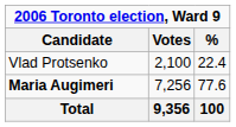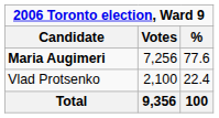 <table class="wikitable">
 <tr>
 <td Colspan="3" align="center"><strong><a href='#'>2006 Toronto election</a>, Ward 9</strong></td>
 </tr>
 <tr>
 <th bgcolor="#DDDDFF" width="150px">Candidate</th>
 <th bgcolor="#DDDDFF">Votes</th>
 <th bgcolor="#DDDDFF">%</th>
 </tr>
 <tr>
+<td><strong>Maria Augimeri</strong></td>
+<td align=right>7,256</td>
+<td align=right>77.6</td>
+</tr>
+<tr>
 <td>Vlad Protsenko</td>
 <td align=right>2,100</td>
 <td align=right>22.4</td>
-</tr>
-<tr>
-<td><strong>Maria Augimeri</strong></td>
-<td align=right>7,256</td>
-<td align=right>77.6</td>
 </tr>
 <tr>
 <th>Total</th>
 <th align=right>9,356</th>
 <th align=right>100</th>
 </tr>
 </table>
